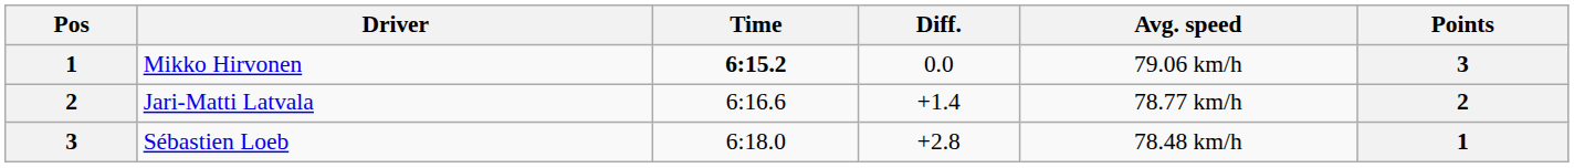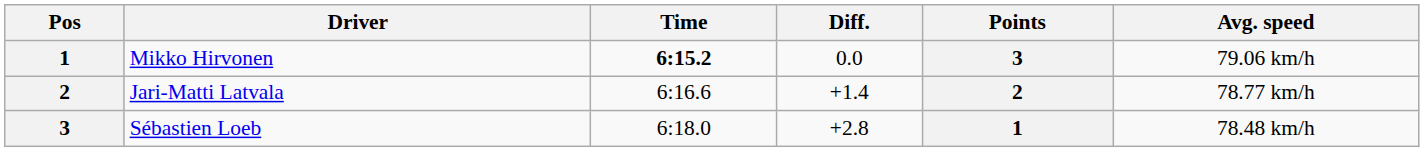 <table class="wikitable" width=80% style="text-align: center; font-size: 90%; max-width: 950px;">
 <tr>
 <th>Pos</th>
 <th>Driver</th>
 <th>Time</th>
 <th>Diff.</th>
+<th>Points</th>
 <th>Avg. speed</th>
-<th>Points</th>
 </tr>
 <tr>
 <th>1</th>
 <td align="left"> <a href='#'>Mikko Hirvonen</a></td>
 <td><strong>6:15.2</strong></td>
 <td>0.0</td>
+<th>3</th>
 <td>79.06 km/h</td>
-<th>3</th>
 </tr>
 <tr>
 <th>2</th>
 <td align="left"> <a href='#'>Jari-Matti Latvala</a></td>
 <td>6:16.6</td>
 <td>+1.4</td>
+<th>2</th>
 <td>78.77 km/h</td>
-<th>2</th>
 </tr>
 <tr>
 <th>3</th>
 <td align="left"> <a href='#'>Sébastien Loeb</a></td>
 <td>6:18.0</td>
 <td>+2.8</td>
+<th>1</th>
 <td>78.48 km/h</td>
-<th>1</th>
 </tr>
 </table>
